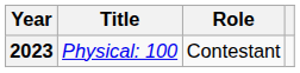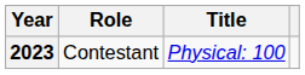 <table class="wikitable sortable plainrowheaders">
 <tr>
 <th scope="col">Year</th>
+<th scope="col">Role</th>
 <th scope="col">Title</th>
-<th scope="col">Role</th>
 <th scope="col" class="unsortable"></th>
 </tr>
 <tr>
 <th scope="row">2023</th>
+<td>Contestant</td>
 <td><em><a href='#'>Physical: 100</a></em></td>
-<td>Contestant</td>
 <td></td>
 </tr>
 </table>
